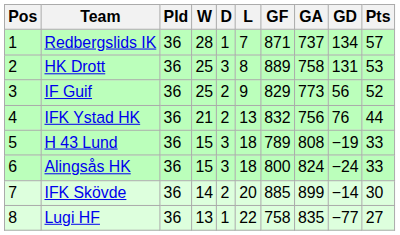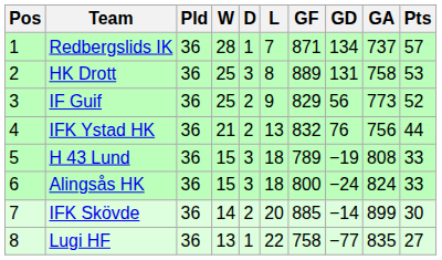 <table class="wikitable">
 <tr>
 <th><span>Pos</span></th>
 <th>Team</th>
 <th><span>Pld</span></th>
 <th><span>W</span></th>
 <th><span>D</span></th>
 <th><span>L</span></th>
 <th><span>GF</span></th>
+<th><span>GD</span></th>
 <th><span>GA</span></th>
-<th><span>GD</span></th>
 <th><span>Pts</span></th>
 </tr>
 <tr style="background:#bbffbb">
 <td>1</td>
 <td><a href='#'>Redbergslids IK</a></td>
 <td>36</td>
 <td>28</td>
 <td>1</td>
 <td>7</td>
 <td>871</td>
+<td>134</td>
 <td>737</td>
-<td>134</td>
 <td>57</td>
 </tr>
 <tr style="background:#bbffbb">
 <td>2</td>
 <td><a href='#'>HK Drott</a></td>
 <td>36</td>
 <td>25</td>
 <td>3</td>
 <td>8</td>
 <td>889</td>
+<td>131</td>
 <td>758</td>
-<td>131</td>
 <td>53</td>
 </tr>
 <tr style="background:#bbffbb">
 <td>3</td>
 <td><a href='#'>IF Guif</a></td>
 <td>36</td>
 <td>25</td>
 <td>2</td>
 <td>9</td>
 <td>829</td>
+<td>56</td>
 <td>773</td>
-<td>56</td>
 <td>52</td>
 </tr>
 <tr style="background:#bbffbb">
 <td>4</td>
 <td><a href='#'>IFK Ystad HK</a></td>
 <td>36</td>
 <td>21</td>
 <td>2</td>
 <td>13</td>
 <td>832</td>
+<td>76</td>
 <td>756</td>
-<td>76</td>
 <td>44</td>
 </tr>
 <tr style="background:#bbffbb">
 <td>5</td>
 <td><a href='#'>H 43 Lund</a></td>
 <td>36</td>
 <td>15</td>
 <td>3</td>
 <td>18</td>
 <td>789</td>
+<td>−19</td>
 <td>808</td>
-<td>−19</td>
 <td>33</td>
 </tr>
 <tr style="background:#bbffbb">
 <td>6</td>
 <td><a href='#'>Alingsås HK</a></td>
 <td>36</td>
 <td>15</td>
 <td>3</td>
 <td>18</td>
 <td>800</td>
+<td>−24</td>
 <td>824</td>
-<td>−24</td>
 <td>33</td>
 </tr>
 <tr style="background:#ddffdd">
 <td>7</td>
 <td><a href='#'>IFK Skövde</a></td>
 <td>36</td>
 <td>14</td>
 <td>2</td>
 <td>20</td>
 <td>885</td>
+<td>−14</td>
 <td>899</td>
-<td>−14</td>
 <td>30</td>
 </tr>
 <tr style="background:#ddffdd">
 <td>8</td>
 <td><a href='#'>Lugi HF</a></td>
 <td>36</td>
 <td>13</td>
 <td>1</td>
 <td>22</td>
 <td>758</td>
+<td>−77</td>
 <td>835</td>
-<td>−77</td>
 <td>27</td>
 </tr>
 </table>
